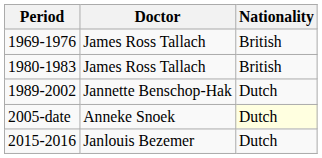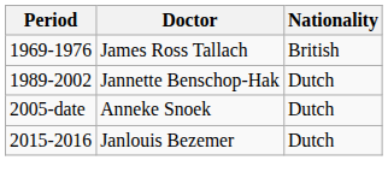 <table class="wikitable">
 <tr>
 <th>Period</th>
 <th>Doctor</th>
 <th>Nationality</th>
 </tr>
 <tr>
 <td>1969-1976</td>
 <td>James Ross Tallach</td>
 <td>British</td>
 </tr>
 <tr>
-<td>1980-1983</td>
-<td>James Ross Tallach</td>
-<td>British</td>
-</tr>
-<tr>
 <td>1989-2002</td>
 <td>Jannette Benschop-Hak</td>
 <td>Dutch</td>
 </tr>
 <tr>
 <td>2005-date</td>
 <td>Anneke Snoek</td>
-<td style="background: lightyellow;">Dutch</td>
+<td>Dutch</td>
 </tr>
 <tr>
 <td>2015-2016</td>
 <td>Janlouis Bezemer</td>
 <td>Dutch</td>
 </tr>
 </table>
